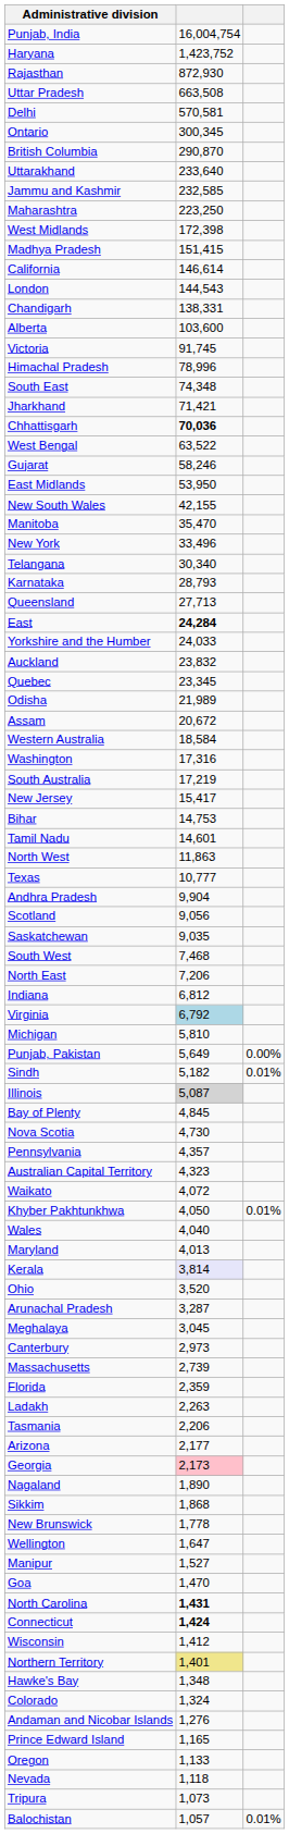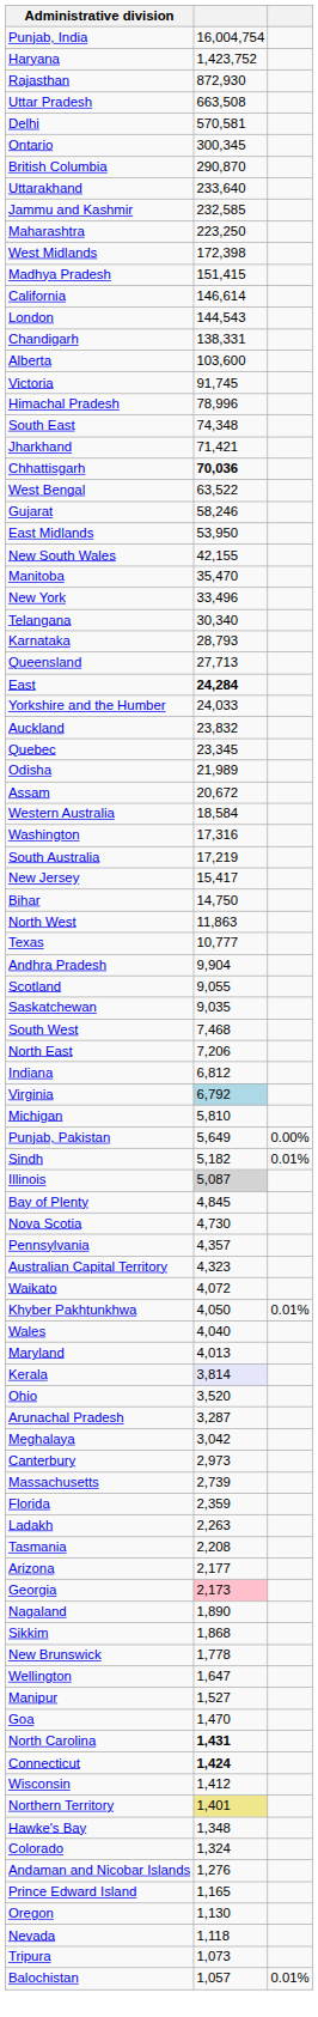 <table class="wikitable collapsible sortable col1left">
 <tr>
 <th>Administrative division</th>
 <th><a href='#'></a></th>
 <th></th>
 </tr>
 <tr>
 <td> <a href='#'>Punjab, India</a></td>
 <td>16,004,754</td>
 <td></td>
 </tr>
 <tr>
 <td> <a href='#'>Haryana</a></td>
 <td>1,423,752</td>
 <td></td>
 </tr>
 <tr>
 <td> <a href='#'>Rajasthan</a></td>
 <td>872,930</td>
 <td></td>
 </tr>
 <tr>
 <td> <a href='#'>Uttar Pradesh</a></td>
 <td>663,508</td>
 <td></td>
 </tr>
 <tr>
 <td> <a href='#'>Delhi</a></td>
 <td>570,581</td>
 <td></td>
 </tr>
 <tr>
 <td>  <a href='#'>Ontario</a></td>
 <td>300,345</td>
 <td></td>
 </tr>
 <tr>
 <td>  <a href='#'>British Columbia</a></td>
 <td>290,870</td>
 <td></td>
 </tr>
 <tr>
 <td> <a href='#'>Uttarakhand</a></td>
 <td>233,640</td>
 <td></td>
 </tr>
 <tr>
 <td> <a href='#'>Jammu and Kashmir</a></td>
 <td>232,585</td>
 <td></td>
 </tr>
 <tr>
 <td> <a href='#'>Maharashtra</a></td>
 <td>223,250</td>
 <td></td>
 </tr>
 <tr>
 <td>  <a href='#'>West Midlands</a></td>
 <td>172,398</td>
 <td></td>
 </tr>
 <tr>
 <td> <a href='#'>Madhya Pradesh</a></td>
 <td>151,415</td>
 <td></td>
 </tr>
 <tr>
 <td>  <a href='#'>California</a></td>
 <td>146,614</td>
 <td></td>
 </tr>
 <tr>
 <td>  <a href='#'>London</a></td>
 <td>144,543</td>
 <td></td>
 </tr>
 <tr>
 <td> <a href='#'>Chandigarh</a></td>
 <td>138,331</td>
 <td></td>
 </tr>
 <tr>
 <td>  <a href='#'>Alberta</a></td>
 <td>103,600</td>
 <td></td>
 </tr>
 <tr>
 <td>  <a href='#'>Victoria</a></td>
 <td>91,745</td>
 <td></td>
 </tr>
 <tr>
 <td> <a href='#'>Himachal Pradesh</a></td>
 <td>78,996</td>
 <td></td>
 </tr>
 <tr>
 <td>  <a href='#'>South East</a></td>
 <td>74,348</td>
 <td></td>
 </tr>
 <tr>
 <td> <a href='#'>Jharkhand</a></td>
 <td>71,421</td>
 <td></td>
 </tr>
 <tr>
 <td> <a href='#'>Chhattisgarh</a></td>
 <td><strong>70,036</strong></td>
 <td></td>
 </tr>
 <tr>
 <td> <a href='#'>West Bengal</a></td>
 <td>63,522</td>
 <td></td>
 </tr>
 <tr>
 <td> <a href='#'>Gujarat</a></td>
 <td>58,246</td>
 <td></td>
 </tr>
 <tr>
 <td>  <a href='#'>East Midlands</a></td>
 <td>53,950</td>
 <td></td>
 </tr>
 <tr>
 <td>  <a href='#'>New South Wales</a></td>
 <td>42,155</td>
 <td></td>
 </tr>
 <tr>
 <td>  <a href='#'>Manitoba</a></td>
 <td>35,470</td>
 <td></td>
 </tr>
 <tr>
 <td>  <a href='#'>New York</a></td>
 <td>33,496</td>
 <td></td>
 </tr>
 <tr>
 <td> <a href='#'>Telangana</a></td>
 <td>30,340</td>
 <td></td>
 </tr>
 <tr>
 <td> <a href='#'>Karnataka</a></td>
 <td>28,793</td>
 <td></td>
 </tr>
 <tr>
 <td>  <a href='#'>Queensland</a></td>
 <td>27,713</td>
 <td></td>
 </tr>
 <tr>
 <td>  <a href='#'>East</a></td>
 <td><strong>24,284</strong></td>
 <td></td>
 </tr>
 <tr>
 <td>  <a href='#'>Yorkshire and the Humber</a></td>
 <td>24,033</td>
 <td></td>
 </tr>
 <tr>
 <td> <a href='#'>Auckland</a></td>
 <td>23,832</td>
 <td></td>
 </tr>
 <tr>
 <td>  <a href='#'>Quebec</a></td>
 <td>23,345</td>
 <td></td>
 </tr>
 <tr>
 <td> <a href='#'>Odisha</a></td>
 <td>21,989</td>
 <td></td>
 </tr>
 <tr>
 <td> <a href='#'>Assam</a></td>
 <td>20,672</td>
 <td></td>
 </tr>
 <tr>
 <td>  <a href='#'>Western Australia</a></td>
 <td>18,584</td>
 <td></td>
 </tr>
 <tr>
 <td>  <a href='#'>Washington</a></td>
 <td>17,316</td>
 <td></td>
 </tr>
 <tr>
 <td>  <a href='#'>South Australia</a></td>
 <td>17,219</td>
 <td></td>
 </tr>
 <tr>
 <td>  <a href='#'>New Jersey</a></td>
 <td>15,417</td>
 <td></td>
 </tr>
 <tr>
 <td> <a href='#'>Bihar</a></td>
-<td>14,753</td>
-<td></td>
-</tr>
-<tr>
-<td> <a href='#'>Tamil Nadu</a></td>
-<td>14,601</td>
+<td>14,750</td>
 <td></td>
 </tr>
 <tr>
 <td>  <a href='#'>North West</a></td>
 <td>11,863</td>
 <td></td>
 </tr>
 <tr>
 <td>  <a href='#'>Texas</a></td>
 <td>10,777</td>
 <td></td>
 </tr>
 <tr>
 <td> <a href='#'>Andhra Pradesh</a></td>
 <td>9,904</td>
 <td></td>
 </tr>
 <tr>
 <td>  <a href='#'>Scotland</a></td>
-<td>9,056</td>
+<td>9,055</td>
 <td></td>
 </tr>
 <tr>
 <td>  <a href='#'>Saskatchewan</a></td>
 <td>9,035</td>
 <td></td>
 </tr>
 <tr>
 <td>  <a href='#'>South West</a></td>
 <td>7,468</td>
 <td></td>
 </tr>
 <tr>
 <td>  <a href='#'>North East</a></td>
 <td>7,206</td>
 <td></td>
 </tr>
 <tr>
 <td>  <a href='#'>Indiana</a></td>
 <td>6,812</td>
 <td></td>
 </tr>
 <tr>
 <td>  <a href='#'>Virginia</a></td>
 <td style="background: lightblue;">6,792</td>
 <td></td>
 </tr>
 <tr>
 <td>  <a href='#'>Michigan</a></td>
 <td>5,810</td>
 <td></td>
 </tr>
 <tr>
 <td> <a href='#'>Punjab, Pakistan</a></td>
 <td>5,649</td>
 <td>0.00%</td>
 </tr>
 <tr>
 <td> <a href='#'>Sindh</a></td>
 <td>5,182</td>
 <td>0.01%</td>
 </tr>
 <tr>
 <td>  <a href='#'>Illinois</a></td>
 <td style="background: lightgrey;">5,087</td>
 <td></td>
 </tr>
 <tr>
 <td> <a href='#'>Bay of Plenty</a></td>
 <td>4,845</td>
 <td></td>
 </tr>
 <tr>
 <td>  <a href='#'>Nova Scotia</a></td>
 <td>4,730</td>
 <td></td>
 </tr>
 <tr>
 <td>  <a href='#'>Pennsylvania</a></td>
 <td>4,357</td>
 <td></td>
 </tr>
 <tr>
 <td>  <a href='#'>Australian Capital Territory</a></td>
 <td>4,323</td>
 <td></td>
 </tr>
 <tr>
 <td> <a href='#'>Waikato</a></td>
 <td>4,072</td>
 <td></td>
 </tr>
 <tr>
 <td> <a href='#'>Khyber Pakhtunkhwa</a></td>
 <td>4,050</td>
 <td>0.01%</td>
 </tr>
 <tr>
 <td>  <a href='#'>Wales</a></td>
 <td>4,040</td>
 <td></td>
 </tr>
 <tr>
 <td>  <a href='#'>Maryland</a></td>
 <td>4,013</td>
 <td></td>
 </tr>
 <tr>
 <td> <a href='#'>Kerala</a></td>
 <td style="background: lavender;">3,814</td>
 <td></td>
 </tr>
 <tr>
 <td>  <a href='#'>Ohio</a></td>
 <td>3,520</td>
 <td></td>
 </tr>
 <tr>
 <td> <a href='#'>Arunachal Pradesh</a></td>
 <td>3,287</td>
 <td></td>
 </tr>
 <tr>
 <td> <a href='#'>Meghalaya</a></td>
-<td>3,045</td>
+<td>3,042</td>
 <td></td>
 </tr>
 <tr>
 <td> <a href='#'>Canterbury</a></td>
 <td>2,973</td>
 <td></td>
 </tr>
 <tr>
 <td>  <a href='#'>Massachusetts</a></td>
 <td>2,739</td>
 <td></td>
 </tr>
 <tr>
 <td>  <a href='#'>Florida</a></td>
 <td>2,359</td>
 <td></td>
 </tr>
 <tr>
 <td> <a href='#'>Ladakh</a></td>
 <td>2,263</td>
 <td></td>
 </tr>
 <tr>
 <td>  <a href='#'>Tasmania</a></td>
-<td>2,206</td>
+<td>2,208</td>
 <td></td>
 </tr>
 <tr>
 <td>  <a href='#'>Arizona</a></td>
 <td>2,177</td>
 <td></td>
 </tr>
 <tr>
 <td>  <a href='#'>Georgia</a></td>
 <td style="background: pink;">2,173</td>
 <td></td>
 </tr>
 <tr>
 <td> <a href='#'>Nagaland</a></td>
 <td>1,890</td>
 <td></td>
 </tr>
 <tr>
 <td> <a href='#'>Sikkim</a></td>
 <td>1,868</td>
 <td></td>
 </tr>
 <tr>
 <td>  <a href='#'>New Brunswick</a></td>
 <td>1,778</td>
 <td></td>
 </tr>
 <tr>
 <td> <a href='#'>Wellington</a></td>
 <td>1,647</td>
 <td></td>
 </tr>
 <tr>
 <td> <a href='#'>Manipur</a></td>
 <td>1,527</td>
 <td></td>
 </tr>
 <tr>
 <td> <a href='#'>Goa</a></td>
 <td>1,470</td>
 <td></td>
 </tr>
 <tr>
 <td>  <a href='#'>North Carolina</a></td>
 <td><strong>1,431</strong></td>
 <td></td>
 </tr>
 <tr>
 <td>  <a href='#'>Connecticut</a></td>
 <td><strong>1,424</strong></td>
 <td></td>
 </tr>
 <tr>
 <td>  <a href='#'>Wisconsin</a></td>
 <td>1,412</td>
 <td></td>
 </tr>
 <tr>
 <td>  <a href='#'>Northern Territory</a></td>
 <td style="background: khaki;">1,401</td>
 <td></td>
 </tr>
 <tr>
 <td> <a href='#'>Hawke's Bay</a></td>
 <td>1,348</td>
 <td></td>
 </tr>
 <tr>
 <td>  <a href='#'>Colorado</a></td>
 <td>1,324</td>
 <td></td>
 </tr>
 <tr>
 <td> <a href='#'>Andaman and Nicobar Islands</a></td>
 <td>1,276</td>
 <td></td>
 </tr>
 <tr>
 <td>  <a href='#'>Prince Edward Island</a></td>
 <td>1,165</td>
 <td></td>
 </tr>
 <tr>
 <td>  <a href='#'>Oregon</a></td>
-<td>1,133</td>
+<td>1,130</td>
 <td></td>
 </tr>
 <tr>
 <td>  <a href='#'>Nevada</a></td>
 <td>1,118</td>
 <td></td>
 </tr>
 <tr>
 <td> <a href='#'>Tripura</a></td>
 <td>1,073</td>
 <td></td>
 </tr>
 <tr>
 <td> <a href='#'>Balochistan</a></td>
 <td>1,057</td>
 <td>0.01%</td>
 </tr>
 </table>
